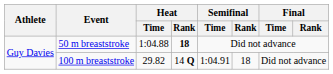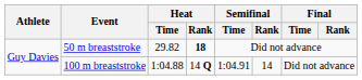 <table class=wikitable style=font-size:90%>
 <tr>
 <th rowspan=2>Athlete</th>
 <th rowspan=2>Event</th>
 <th colspan=2>Heat</th>
 <th colspan=2>Semifinal</th>
 <th colspan=2>Final</th>
 </tr>
 <tr style=font-size:95%>
 <th>Time</th>
 <th>Rank</th>
 <th>Time</th>
 <th>Rank</th>
 <th>Time</th>
 <th>Rank</th>
 </tr>
 <tr align=center>
 <td align=left rowspan=2><a href='#'>Guy Davies</a></td>
 <td align=left><a href='#'>50 m breaststroke</a></td>
-<td>1:04.88</td>
+<td>29.82</td>
 <td><strong>18</strong></td>
 <td colspan=4>Did not advance</td>
 </tr>
 <tr align=center>
 <td align=left><a href='#'>100 m breaststroke</a></td>
-<td>29.82</td>
+<td>1:04.88</td>
 <td>14 <strong>Q</strong></td>
 <td>1:04.91</td>
-<td>18</td>
+<td>14</td>
 <td colspan=2>Did not advance</td>
 </tr>
 </table>
